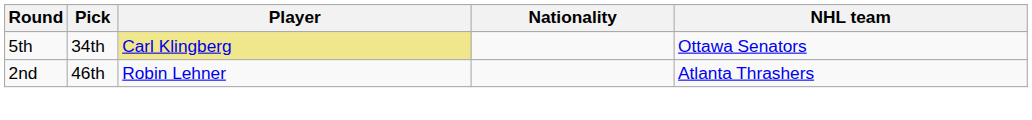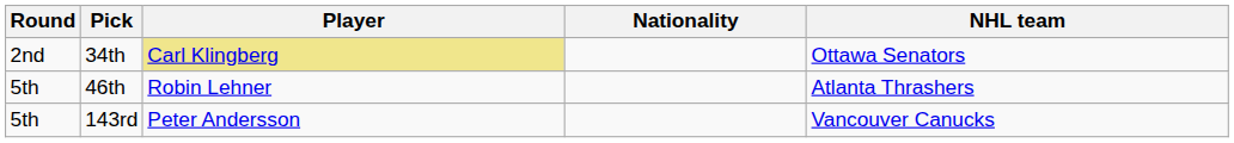 <table border="1" width="75%" class="wikitable">
 <tr>
 <th bgcolor="#DDDDFF" width="5.0%">Round</th>
 <th bgcolor="#DDDDFF" width="5.0%">Pick</th>
 <th bgcolor="#DDDDFF" width="35.0%">Player</th>
 <th bgcolor="#DDDDFF" width="20.0%">Nationality</th>
 <th bgcolor="#DDDDFF" width="35.0%">NHL team</th>
 </tr>
 <tr>
-<td>5th</td>
+<td>2nd</td>
 <td>34th</td>
 <td style="background: khaki;"><a href='#'>Carl Klingberg</a></td>
 <td></td>
 <td><a href='#'>Ottawa Senators</a></td>
 </tr>
 <tr>
-<td>2nd</td>
+<td>5th</td>
 <td>46th</td>
 <td><a href='#'>Robin Lehner</a></td>
 <td></td>
 <td><a href='#'>Atlanta Thrashers</a></td>
 </tr>
+<tr>
+<td>5th</td>
+<td>143rd</td>
+<td><a href='#'>Peter Andersson</a></td>
+<td></td>
+<td><a href='#'>Vancouver Canucks</a></td>
+</tr>
 </table>
